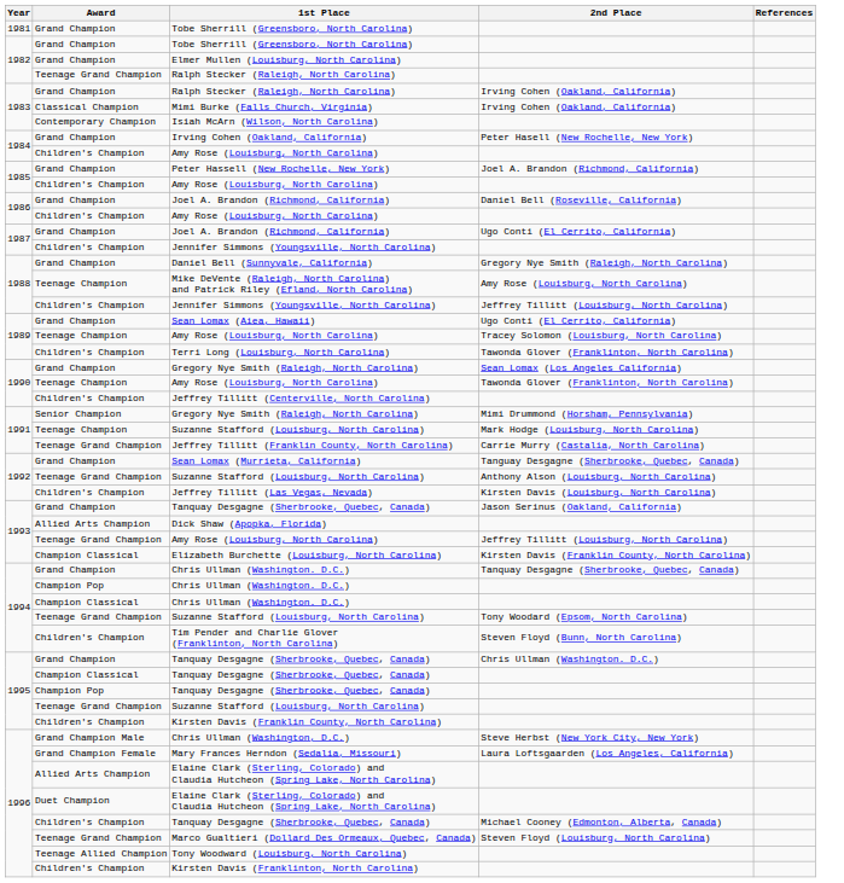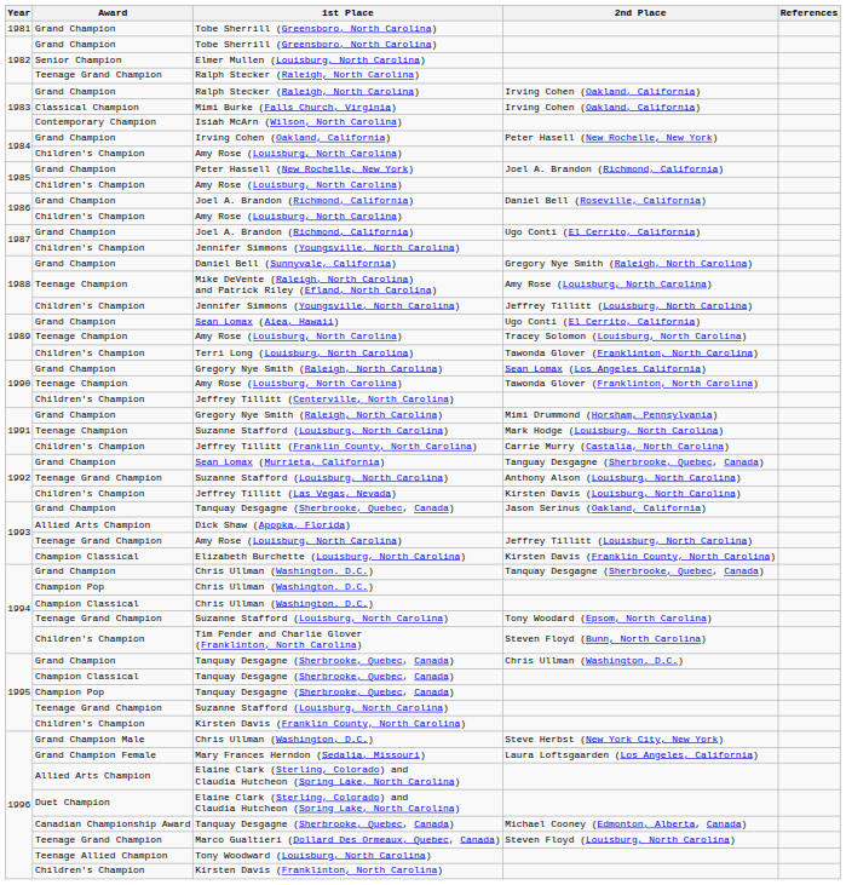 <table class="wikitable sortable">
 <tr>
 <th>Year</th>
 <th>Award</th>
 <th>1st Place</th>
 <th>2nd Place</th>
 <th>References</th>
 </tr>
 <tr>
 <td>1981</td>
 <td>Grand Champion</td>
 <td>Tobe Sherrill (<a href='#'>Greensboro, North Carolina</a>)</td>
 <td></td>
 <td></td>
 </tr>
 <tr>
 <td rowspan="3">1982</td>
 <td>Grand Champion</td>
 <td>Tobe Sherrill (<a href='#'>Greensboro, North Carolina</a>)</td>
 <td></td>
 <td></td>
 </tr>
 <tr>
-<td>Grand Champion</td>
+<td>Senior Champion</td>
 <td>Elmer Mullen (<a href='#'>Louisburg, North Carolina</a>)</td>
 <td></td>
 <td></td>
 </tr>
 <tr>
 <td>Teenage Grand Champion</td>
 <td>Ralph Stecker (<a href='#'>Raleigh, North Carolina</a>)</td>
 <td></td>
 <td></td>
 </tr>
 <tr>
 <td rowspan="3">1983</td>
 <td>Grand Champion</td>
 <td>Ralph Stecker (<a href='#'>Raleigh, North Carolina</a>)</td>
 <td>Irving Cohen (<a href='#'>Oakland, California</a>)</td>
 <td></td>
 </tr>
 <tr>
 <td>Classical Champion</td>
 <td>Mimi Burke (<a href='#'>Falls Church, Virginia</a>)</td>
 <td>Irving Cohen (<a href='#'>Oakland, California</a>)</td>
 <td></td>
 </tr>
 <tr>
 <td>Contemporary Champion</td>
 <td>Isiah McArn (<a href='#'>Wilson, North Carolina</a>)</td>
 <td></td>
 <td></td>
 </tr>
 <tr>
 <td rowspan="2">1984</td>
 <td>Grand Champion</td>
 <td>Irving Cohen (<a href='#'>Oakland, California</a>)</td>
 <td>Peter Hasell (<a href='#'>New Rochelle, New York</a>)</td>
 <td></td>
 </tr>
 <tr>
 <td>Children's Champion</td>
 <td>Amy Rose (<a href='#'>Louisburg, North Carolina</a>)</td>
 <td></td>
 <td></td>
 </tr>
 <tr>
 <td rowspan="2">1985</td>
 <td>Grand Champion</td>
 <td>Peter Hassell (<a href='#'>New Rochelle, New York</a>)</td>
 <td>Joel A. Brandon (<a href='#'>Richmond, California</a>)</td>
 <td></td>
 </tr>
 <tr>
 <td>Children's Champion</td>
 <td>Amy Rose (<a href='#'>Louisburg, North Carolina</a>)</td>
 <td></td>
 <td></td>
 </tr>
 <tr>
 <td rowspan="2">1986</td>
 <td>Grand Champion</td>
 <td>Joel A. Brandon (<a href='#'>Richmond, California</a>)</td>
 <td>Daniel Bell (<a href='#'>Roseville, California</a>)</td>
 <td></td>
 </tr>
 <tr>
 <td>Children's Champion</td>
 <td>Amy Rose (<a href='#'>Louisburg, North Carolina</a>)</td>
 <td></td>
 <td></td>
 </tr>
 <tr>
 <td rowspan="2">1987</td>
 <td>Grand Champion</td>
 <td>Joel A. Brandon (<a href='#'>Richmond, California</a>)</td>
 <td>Ugo Conti (<a href='#'>El Cerrito, California</a>)</td>
 <td></td>
 </tr>
 <tr>
 <td>Children's Champion</td>
 <td>Jennifer Simmons (<a href='#'>Youngsville, North Carolina</a>)</td>
 <td></td>
 <td></td>
 </tr>
 <tr>
 <td rowspan="3">1988</td>
 <td>Grand Champion</td>
 <td>Daniel Bell (<a href='#'>Sunnyvale, California</a>)</td>
 <td>Gregory Nye Smith (<a href='#'>Raleigh, North Carolina</a>)</td>
 <td></td>
 </tr>
 <tr>
 <td>Teenage Champion</td>
 <td>Mike DeVente (<a href='#'>Raleigh, North Carolina</a>)<br>and Patrick Riley (<a href='#'>Efland, North Carolina</a>)</td>
 <td>Amy Rose (<a href='#'>Louisburg, North Carolina</a>)</td>
 <td></td>
 </tr>
 <tr>
 <td>Children's Champion</td>
 <td>Jennifer Simmons (<a href='#'>Youngsville, North Carolina</a>)</td>
 <td>Jeffrey Tillitt (<a href='#'>Louisburg, North Carolina</a>)</td>
 <td></td>
 </tr>
 <tr>
 <td rowspan="3">1989</td>
 <td>Grand Champion</td>
 <td><a href='#'>Sean Lomax</a> (<a href='#'>Aiea, Hawaii</a>)</td>
 <td>Ugo Conti (<a href='#'>El Cerrito, California</a>)</td>
 <td></td>
 </tr>
 <tr>
 <td>Teenage Champion</td>
 <td>Amy Rose (<a href='#'>Louisburg, North Carolina</a>)</td>
 <td>Tracey Solomon (<a href='#'>Louisburg, North Carolina</a>)</td>
 <td></td>
 </tr>
 <tr>
 <td>Children's Champion</td>
 <td>Terri Long (<a href='#'>Louisburg, North Carolina</a>)</td>
 <td>Tawonda Glover (<a href='#'>Franklinton, North Carolina</a>)</td>
 <td></td>
 </tr>
 <tr>
 <td rowspan="3">1990</td>
 <td>Grand Champion</td>
 <td>Gregory Nye Smith (<a href='#'>Raleigh, North Carolina</a>)</td>
 <td><a href='#'>Sean Lomax</a> (<a href='#'>Los Angeles California</a>)</td>
 <td></td>
 </tr>
 <tr>
 <td>Teenage Champion</td>
 <td>Amy Rose (<a href='#'>Louisburg, North Carolina</a>)</td>
 <td>Tawonda Glover (<a href='#'>Franklinton, North Carolina</a>)</td>
 <td></td>
 </tr>
 <tr>
 <td>Children's Champion</td>
 <td>Jeffrey Tillitt (<a href='#'>Centerville, North Carolina</a>)</td>
 <td></td>
 <td></td>
 </tr>
 <tr>
 <td rowspan="3">1991</td>
-<td>Senior Champion</td>
+<td>Grand Champion</td>
 <td>Gregory Nye Smith (<a href='#'>Raleigh, North Carolina</a>)</td>
 <td>Mimi Drummond (<a href='#'>Horsham, Pennsylvania</a>)</td>
 <td></td>
 </tr>
 <tr>
 <td>Teenage Champion</td>
 <td>Suzanne Stafford (<a href='#'>Louisburg, North Carolina</a>)</td>
 <td>Mark Hodge (<a href='#'>Louisburg, North Carolina</a>)</td>
 <td></td>
 </tr>
 <tr>
-<td>Teenage Grand Champion</td>
+<td>Children's Champion</td>
 <td>Jeffrey Tillitt (<a href='#'>Franklin County, North Carolina</a>)</td>
 <td>Carrie Murry (<a href='#'>Castalia, North Carolina</a>)</td>
 <td></td>
 </tr>
 <tr>
 <td rowspan="3">1992</td>
 <td>Grand Champion</td>
 <td><a href='#'>Sean Lomax</a> (<a href='#'>Murrieta, California</a>)</td>
 <td>Tanguay Desgagne (<a href='#'>Sherbrooke, Quebec</a>, <a href='#'>Canada</a>)</td>
 <td></td>
 </tr>
 <tr>
 <td>Teenage Grand Champion</td>
 <td>Suzanne Stafford (<a href='#'>Louisburg, North Carolina</a>)</td>
 <td>Anthony Alson (<a href='#'>Louisburg, North Carolina</a>)</td>
 <td></td>
 </tr>
 <tr>
 <td>Children's Champion</td>
 <td>Jeffrey Tillitt (<a href='#'>Las Vegas, Nevada</a>)</td>
 <td>Kirsten Davis (<a href='#'>Louisburg, North Carolina</a>)</td>
 <td></td>
 </tr>
 <tr>
 <td rowspan="4">1993</td>
 <td>Grand Champion</td>
 <td>Tanquay Desgagne (<a href='#'>Sherbrooke, Quebec</a>, <a href='#'>Canada</a>)</td>
 <td>Jason Serinus (<a href='#'>Oakland, California</a>)</td>
 <td></td>
 </tr>
 <tr>
 <td>Allied Arts Champion</td>
 <td>Dick Shaw (<a href='#'>Apopka, Florida</a>)</td>
 <td></td>
 <td></td>
 </tr>
 <tr>
 <td>Teenage Grand Champion</td>
 <td>Amy Rose (<a href='#'>Louisburg, North Carolina</a>)</td>
 <td>Jeffrey Tillitt (<a href='#'>Louisburg, North Carolina</a>)</td>
 <td></td>
 </tr>
 <tr>
 <td>Champion Classical</td>
 <td>Elizabeth Burchette (<a href='#'>Louisburg, North Carolina</a>)</td>
 <td>Kirsten Davis (<a href='#'>Franklin County, North Carolina</a>)</td>
 <td></td>
 </tr>
 <tr>
 <td rowspan="5">1994</td>
 <td>Grand Champion</td>
 <td>Chris Ullman (<a href='#'>Washington. D.C.</a>)</td>
 <td>Tanquay Desgagne (<a href='#'>Sherbrooke, Quebec</a>, <a href='#'>Canada</a>)</td>
 <td></td>
 </tr>
 <tr>
 <td>Champion Pop</td>
 <td>Chris Ullman (<a href='#'>Washington. D.C.</a>)</td>
 <td></td>
 <td></td>
 </tr>
 <tr>
 <td>Champion Classical</td>
 <td>Chris Ullman (<a href='#'>Washington. D.C.</a>)</td>
 <td></td>
 <td></td>
 </tr>
 <tr>
 <td>Teenage Grand Champion</td>
 <td>Suzanne Stafford (<a href='#'>Louisburg, North Carolina</a>)</td>
 <td>Tony Woodard (<a href='#'>Epsom, North Carolina</a>)</td>
 <td></td>
 </tr>
 <tr>
 <td>Children's Champion</td>
 <td>Tim Pender and Charlie Glover<br>(<a href='#'>Franklinton, North Carolina</a>)</td>
 <td>Steven Floyd (<a href='#'>Bunn, North Carolina</a>)</td>
 <td></td>
 </tr>
 <tr>
 <td rowspan="5">1995</td>
 <td>Grand Champion</td>
 <td>Tanquay Desgagne (<a href='#'>Sherbrooke, Quebec</a>, <a href='#'>Canada</a>)</td>
 <td>Chris Ullman (<a href='#'>Washington. D.C.</a>)</td>
 <td></td>
 </tr>
 <tr>
 <td>Champion Classical</td>
 <td>Tanquay Desgagne (<a href='#'>Sherbrooke, Quebec</a>, <a href='#'>Canada</a>)</td>
 <td></td>
 <td></td>
 </tr>
 <tr>
 <td>Champion Pop</td>
 <td>Tanquay Desgagne (<a href='#'>Sherbrooke, Quebec</a>, <a href='#'>Canada</a>)</td>
 <td></td>
 <td></td>
 </tr>
 <tr>
 <td>Teenage Grand Champion</td>
 <td>Suzanne Stafford (<a href='#'>Louisburg, North Carolina</a>)</td>
 <td></td>
 <td></td>
 </tr>
 <tr>
 <td>Children's Champion</td>
 <td>Kirsten Davis (<a href='#'>Franklin County, North Carolina</a>)</td>
 <td></td>
 <td></td>
 </tr>
 <tr>
 <td rowspan="8">1996</td>
 <td>Grand Champion Male</td>
 <td>Chris Ullman (<a href='#'>Washington, D.C.</a>)</td>
 <td>Steve Herbst (<a href='#'>New York City, New York</a>)</td>
 <td></td>
 </tr>
 <tr>
 <td>Grand Champion Female</td>
 <td>Mary Frances Herndon (<a href='#'>Sedalia, Missouri</a>)</td>
 <td>Laura Loftsgaarden (<a href='#'>Los Angeles, California</a>)</td>
 <td></td>
 </tr>
 <tr>
 <td>Allied Arts Champion</td>
 <td>Elaine Clark (<a href='#'>Sterling, Colorado</a>) and<br>Claudia Hutcheon (<a href='#'>Spring Lake, North Carolina</a>)</td>
 <td></td>
 <td></td>
 </tr>
 <tr>
 <td>Duet Champion</td>
 <td>Elaine Clark (<a href='#'>Sterling, Colorado</a>) and<br>Claudia Hutcheon (<a href='#'>Spring Lake, North Carolina</a>)</td>
 <td></td>
 <td></td>
 </tr>
 <tr>
-<td>Children's Champion</td>
+<td>Canadian Championship Award</td>
 <td>Tanquay Desgagne (<a href='#'>Sherbrooke, Quebec</a>, <a href='#'>Canada</a>)</td>
 <td>Michael Cooney (<a href='#'>Edmonton, Alberta</a>, <a href='#'>Canada</a>)</td>
 <td></td>
 </tr>
 <tr>
 <td>Teenage Grand Champion</td>
 <td>Marco Gualtieri (<a href='#'>Dollard Des Ormeaux, Quebec</a>, <a href='#'>Canada</a>)</td>
 <td>Steven Floyd (<a href='#'>Louisburg, North Carolina</a>)</td>
 <td></td>
 </tr>
 <tr>
 <td>Teenage Allied Champion</td>
 <td>Tony Woodward (<a href='#'>Louisburg, North Carolina</a>)</td>
 <td></td>
 <td></td>
 </tr>
 <tr>
 <td>Children's Champion</td>
 <td>Kirsten Davis (<a href='#'>Franklinton, North Carolina</a>)</td>
 <td></td>
 <td></td>
 </tr>
 </table>
